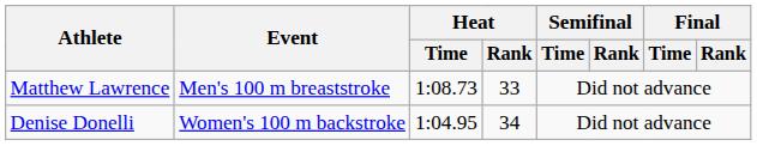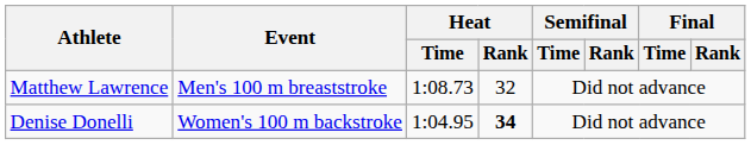 <table class=wikitable style="font-size:90%">
 <tr>
 <th rowspan="2">Athlete</th>
 <th rowspan="2">Event</th>
 <th colspan="2">Heat</th>
 <th colspan="2">Semifinal</th>
 <th colspan="2">Final</th>
 </tr>
 <tr style="font-size:95%">
 <th>Time</th>
 <th>Rank</th>
 <th>Time</th>
 <th>Rank</th>
 <th>Time</th>
 <th>Rank</th>
 </tr>
 <tr align=center>
 <td align=left><a href='#'>Matthew Lawrence</a></td>
 <td align=left><a href='#'>Men's 100 m breaststroke</a></td>
 <td>1:08.73</td>
-<td>33</td>
+<td>32</td>
 <td colspan=4>Did not advance</td>
 </tr>
 <tr align=center>
 <td align=left><a href='#'>Denise Donelli</a></td>
 <td align=left><a href='#'>Women's 100 m backstroke</a></td>
 <td>1:04.95</td>
-<td>34</td>
+<td><strong>34</strong></td>
 <td colspan=4>Did not advance</td>
 </tr>
 </table>
